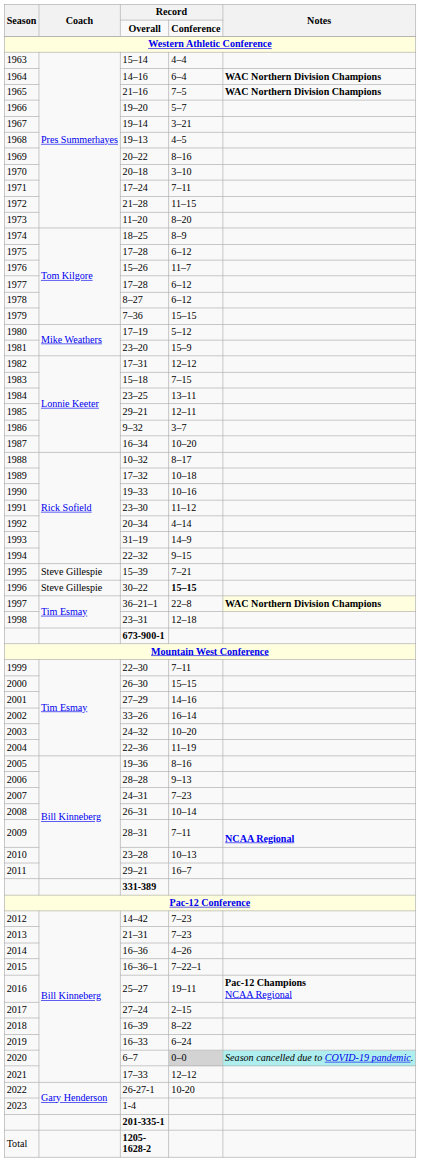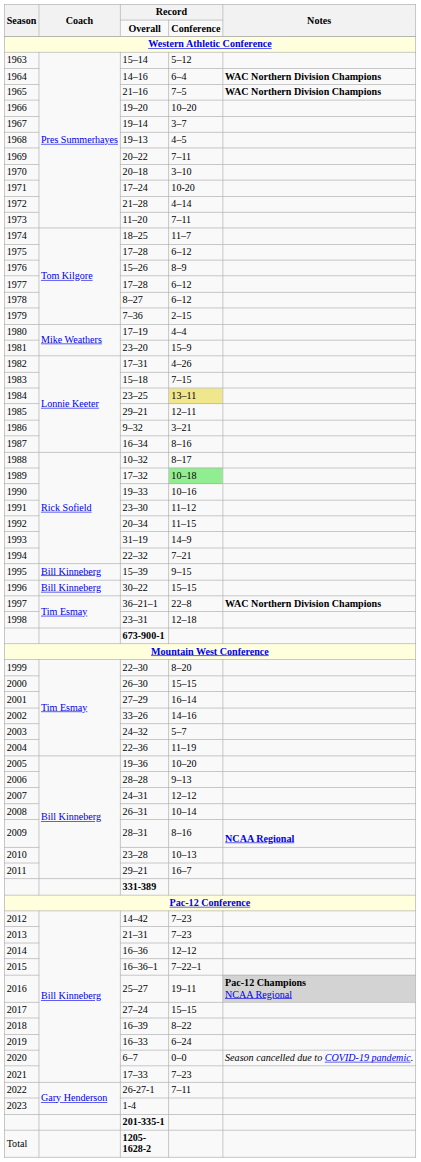 <table class="wikitable">
 <tr>
 <th rowspan="2">Season</th>
 <th rowspan="2">Coach</th>
 <th colspan="2">Record</th>
 <th rowspan="2">Notes</th>
 </tr>
 <tr>
 <td width="70px" align="center"><strong>Overall</strong></td>
 <td width="40px" align="center"><strong>Conference</strong></td>
 </tr>
 <tr>
 </tr>
 <tr style="background: #ffffdd;">
 <td colspan="5" style="text-align: center;"><strong><a href='#'>Western Athletic Conference</a></strong></td>
 </tr>
 <tr>
 <td>1963</td>
 <td rowspan="11"><a href='#'>Pres Summerhayes</a></td>
 <td>15–14</td>
-<td>4–4</td>
+<td>5–12</td>
 <td></td>
 </tr>
 <tr>
 <td>1964</td>
 <td>14–16</td>
 <td>6–4</td>
 <td><strong>WAC Northern Division Champions</strong></td>
 </tr>
 <tr>
 <td>1965</td>
 <td>21–16</td>
 <td>7–5</td>
 <td><strong>WAC Northern Division Champions</strong></td>
 </tr>
 <tr>
 <td>1966</td>
 <td>19–20</td>
-<td>5–7</td>
+<td>10–20</td>
 <td></td>
 </tr>
 <tr>
 <td>1967</td>
 <td>19–14</td>
-<td>3–21</td>
+<td>3–7</td>
 <td></td>
 </tr>
 <tr>
 <td>1968</td>
 <td>19–13</td>
 <td>4–5</td>
 <td></td>
 </tr>
 <tr>
 <td>1969</td>
 <td>20–22</td>
-<td>8–16</td>
+<td>7–11</td>
 <td></td>
 </tr>
 <tr>
 <td>1970</td>
 <td>20–18</td>
 <td>3–10</td>
 <td></td>
 </tr>
 <tr>
 <td>1971</td>
 <td>17–24</td>
-<td>7–11</td>
+<td>10-20</td>
 <td></td>
 </tr>
 <tr>
 <td>1972</td>
 <td>21–28</td>
-<td>11–15</td>
+<td>4–14</td>
 <td></td>
 </tr>
 <tr>
 <td>1973</td>
 <td>11–20</td>
-<td>8–20</td>
+<td>7–11</td>
 <td></td>
 </tr>
 <tr>
 <td>1974</td>
 <td rowspan="6"><a href='#'>Tom Kilgore</a></td>
 <td>18–25</td>
-<td>8–9</td>
+<td>11–7</td>
 <td></td>
 </tr>
 <tr>
 <td>1975</td>
 <td>17–28</td>
 <td>6–12</td>
 <td></td>
 </tr>
 <tr>
 <td>1976</td>
 <td>15–26</td>
-<td>11–7</td>
+<td>8–9</td>
 <td></td>
 </tr>
 <tr>
 <td>1977</td>
 <td>17–28</td>
 <td>6–12</td>
 <td></td>
 </tr>
 <tr>
 <td>1978</td>
 <td>8–27</td>
 <td>6–12</td>
 <td></td>
 </tr>
 <tr>
 <td>1979</td>
 <td>7–36</td>
-<td>15–15</td>
+<td>2–15</td>
 <td></td>
 </tr>
 <tr>
 <td>1980</td>
 <td rowspan="2"><a href='#'>Mike Weathers</a></td>
 <td>17–19</td>
-<td>5–12</td>
+<td>4–4</td>
 <td></td>
 </tr>
 <tr>
 <td>1981</td>
 <td>23–20</td>
 <td>15–9</td>
 <td></td>
 </tr>
 <tr>
 <td>1982</td>
 <td rowspan="6"><a href='#'>Lonnie Keeter</a></td>
 <td>17–31</td>
-<td>12–12</td>
+<td>4–26</td>
 <td></td>
 </tr>
 <tr>
 <td>1983</td>
 <td>15–18</td>
 <td>7–15</td>
 <td></td>
 </tr>
 <tr>
 <td>1984</td>
 <td>23–25</td>
-<td>13–11</td>
+<td style="background: khaki;">13–11</td>
 <td></td>
 </tr>
 <tr>
 <td>1985</td>
 <td>29–21</td>
 <td>12–11</td>
 <td></td>
 </tr>
 <tr>
 <td>1986</td>
 <td>9–32</td>
-<td>3–7</td>
+<td>3–21</td>
 <td></td>
 </tr>
 <tr>
 <td>1987</td>
 <td>16–34</td>
-<td>10–20</td>
+<td>8–16</td>
 <td></td>
 </tr>
 <tr>
 <td>1988</td>
 <td rowspan="7"><a href='#'>Rick Sofield</a></td>
 <td>10–32</td>
 <td>8–17</td>
 <td></td>
 </tr>
 <tr>
 <td>1989</td>
 <td>17–32</td>
-<td>10–18</td>
+<td style="background: lightgreen;">10–18</td>
 <td></td>
 </tr>
 <tr>
 <td>1990</td>
 <td>19–33</td>
 <td>10–16</td>
 <td></td>
 </tr>
 <tr>
 <td>1991</td>
 <td>23–30</td>
 <td>11–12</td>
 <td></td>
 </tr>
 <tr>
 <td>1992</td>
 <td>20–34</td>
-<td>4–14</td>
+<td>11–15</td>
 <td></td>
 </tr>
 <tr>
 <td>1993</td>
 <td>31–19</td>
 <td>14–9</td>
 <td></td>
 </tr>
 <tr>
 <td>1994</td>
 <td>22–32</td>
+<td>7–21</td>
+<td></td>
+</tr>
+<tr>
+<td>1995</td>
+<td><a href='#'>Bill Kinneberg</a></td>
+<td>15–39</td>
 <td>9–15</td>
 <td></td>
 </tr>
 <tr>
-<td>1995</td>
-<td>Steve Gillespie</td>
-<td>15–39</td>
-<td>7–21</td>
-<td></td>
-</tr>
-<tr>
 <td>1996</td>
-<td>Steve Gillespie</td>
+<td><a href='#'>Bill Kinneberg</a></td>
 <td>30–22</td>
-<td><strong>15–15</strong></td>
+<td>15–15</td>
 <td></td>
 </tr>
 <tr>
 <td>1997</td>
 <td rowspan="2"><a href='#'>Tim Esmay</a></td>
 <td>36–21–1</td>
 <td>22–8</td>
-<td style="background: lightyellow;"><strong>WAC Northern Division Champions</strong></td>
+<td><strong>WAC Northern Division Champions</strong></td>
 </tr>
 <tr>
 <td>1998</td>
 <td>23–31</td>
 <td>12–18</td>
 <td></td>
 </tr>
 <tr>
 <td></td>
 <td></td>
 <td><strong>673-900-1</strong></td>
 <td></td>
 <td></td>
 </tr>
 <tr style="background: #ffffdd;">
 <td colspan="5" style="text-align: center;"><strong><a href='#'>Mountain West Conference</a></strong></td>
 </tr>
 <tr>
 <td>1999</td>
 <td rowspan="6"><a href='#'>Tim Esmay</a></td>
 <td>22–30</td>
-<td>7–11</td>
+<td>8–20</td>
 <td></td>
 </tr>
 <tr>
 <td>2000</td>
 <td>26–30</td>
 <td>15–15</td>
 <td></td>
 </tr>
 <tr>
 <td>2001</td>
 <td>27–29</td>
-<td>14–16</td>
+<td>16–14</td>
 <td></td>
 </tr>
 <tr>
 <td>2002</td>
 <td>33–26</td>
-<td>16–14</td>
+<td>14–16</td>
 <td></td>
 </tr>
 <tr>
 <td>2003</td>
 <td>24–32</td>
-<td>10–20</td>
+<td>5–7</td>
 <td></td>
 </tr>
 <tr>
 <td>2004</td>
 <td>22–36</td>
 <td>11–19</td>
 <td></td>
 </tr>
 <tr>
 <td>2005</td>
 <td rowspan="7"><a href='#'>Bill Kinneberg</a></td>
 <td>19–36</td>
-<td>8–16</td>
+<td>10–20</td>
 <td></td>
 </tr>
 <tr>
 <td>2006</td>
 <td>28–28</td>
 <td>9–13</td>
 <td></td>
 </tr>
 <tr>
 <td>2007</td>
 <td>24–31</td>
-<td>7–23</td>
+<td>12–12</td>
 <td></td>
 </tr>
 <tr>
 <td>2008</td>
 <td>26–31</td>
 <td>10–14</td>
 <td></td>
 </tr>
 <tr>
 <td>2009</td>
 <td>28–31</td>
-<td>7–11</td>
+<td>8–16</td>
 <td><strong></strong><br><strong><a href='#'>NCAA Regional</a></strong></td>
 </tr>
 <tr>
 <td>2010</td>
 <td>23–28</td>
 <td>10–13</td>
 <td></td>
 </tr>
 <tr>
 <td>2011</td>
 <td>29–21</td>
 <td>16–7</td>
 <td></td>
 </tr>
 <tr>
 <td></td>
 <td></td>
 <td><strong>331-389</strong></td>
 <td></td>
 <td></td>
 </tr>
 <tr style="background: #ffffdd;">
 <td colspan="5" style="text-align: center;"><strong><a href='#'>Pac-12 Conference</a></strong></td>
 </tr>
 <tr>
 <td>2012</td>
 <td rowspan="10"><a href='#'>Bill Kinneberg</a></td>
 <td>14–42</td>
 <td>7–23</td>
 <td></td>
 </tr>
 <tr>
 <td>2013</td>
 <td>21–31</td>
 <td>7–23</td>
 <td></td>
 </tr>
 <tr>
 <td>2014</td>
 <td>16–36</td>
-<td>4–26</td>
+<td>12–12</td>
 <td></td>
 </tr>
 <tr>
 <td>2015</td>
 <td>16–36–1</td>
 <td>7–22–1</td>
 <td></td>
 </tr>
 <tr>
 <td>2016</td>
 <td>25–27</td>
 <td>19–11</td>
-<td><strong>Pac-12 Champions</strong><br><a href='#'>NCAA Regional</a></td>
+<td style="background: lightgrey;"><strong>Pac-12 Champions</strong><br><a href='#'>NCAA Regional</a></td>
 </tr>
 <tr>
 <td>2017</td>
 <td>27–24</td>
-<td>2–15</td>
+<td>15–15</td>
 <td></td>
 </tr>
 <tr>
 <td>2018</td>
 <td>16–39</td>
 <td>8–22</td>
 <td></td>
 </tr>
 <tr>
 <td>2019</td>
 <td>16–33</td>
 <td>6–24</td>
 <td></td>
 </tr>
 <tr>
 <td>2020</td>
 <td>6–7</td>
-<td style="background: lightgrey;">0–0</td>
-<td style="background: paleturquoise;"><em>Season cancelled due to <a href='#'>COVID-19 pandemic</a>.</em></td>
+<td>0–0</td>
+<td><em>Season cancelled due to <a href='#'>COVID-19 pandemic</a>.</em></td>
 </tr>
 <tr>
 <td>2021</td>
 <td>17–33</td>
-<td>12–12</td>
+<td>7–23</td>
 <td></td>
 </tr>
 <tr>
 <td>2022</td>
 <td rowspan="2"><a href='#'>Gary Henderson</a></td>
 <td>26-27-1</td>
-<td>10-20</td>
+<td>7–11</td>
 <td></td>
 </tr>
 <tr>
 <td>2023</td>
 <td>1-4</td>
 <td></td>
 <td></td>
 </tr>
 <tr>
 <td></td>
 <td></td>
 <td><strong>201-335-1</strong></td>
 <td></td>
 <td></td>
 </tr>
 <tr>
 <td>Total</td>
 <td></td>
 <td><strong>1205-1628-2</strong></td>
 <td></td>
 <td></td>
 </tr>
 </table>
